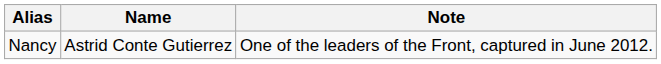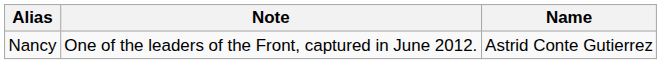 <table class="wikitable">
 <tr>
 <th>Alias</th>
+<th>Note</th>
 <th>Name</th>
-<th>Note</th>
 </tr>
 <tr>
 <td>Nancy</td>
+<td>One of the leaders of the Front, captured in June 2012.</td>
 <td>Astrid Conte Gutierrez</td>
-<td>One of the leaders of the Front, captured in June 2012.</td>
 </tr>
 </table>
